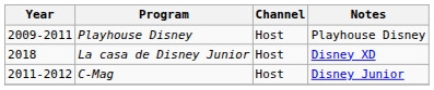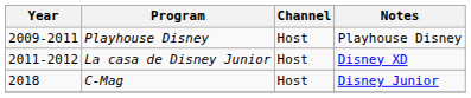 <table class="wikitable" style="font-size: 90%;">
 <tr>
 <th>Year</th>
 <th>Program</th>
 <th>Channel</th>
 <th>Notes</th>
 </tr>
 <tr>
 <td>2009-2011</td>
 <td><em>Playhouse Disney</em></td>
 <td>Host</td>
 <td>Playhouse Disney</td>
 </tr>
 <tr>
-<td>2018</td>
+<td>2011-2012</td>
 <td><em>La casa de Disney Junior</em></td>
 <td>Host</td>
 <td><a href='#'>Disney XD</a></td>
 </tr>
 <tr>
-<td>2011-2012</td>
+<td>2018</td>
 <td><em>C-Mag</em></td>
 <td>Host</td>
 <td><a href='#'>Disney Junior</a></td>
 </tr>
 <tr>
 </tr>
 </table>
